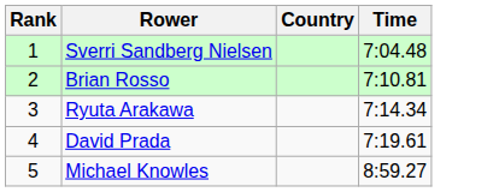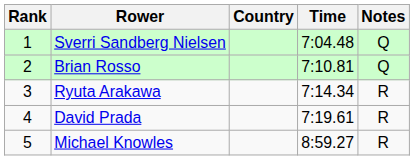 <table class="wikitable" style="text-align:center">
 <tr>
 <th>Rank</th>
 <th>Rower</th>
 <th>Country</th>
 <th>Time</th>
+<th>Notes</th>
 </tr>
 <tr bgcolor=ccffcc>
 <td>1</td>
 <td align="left"><a href='#'>Sverri Sandberg Nielsen</a></td>
 <td align="left"></td>
 <td>7:04.48</td>
+<td>Q</td>
 </tr>
 <tr bgcolor=ccffcc>
 <td>2</td>
 <td align="left"><a href='#'>Brian Rosso</a></td>
 <td align="left"></td>
 <td>7:10.81</td>
+<td>Q</td>
 </tr>
 <tr>
 <td>3</td>
 <td align="left"><a href='#'>Ryuta Arakawa</a></td>
 <td align="left"></td>
 <td>7:14.34</td>
+<td>R</td>
 </tr>
 <tr>
 <td>4</td>
 <td align="left"><a href='#'>David Prada</a></td>
 <td align="left"></td>
 <td>7:19.61</td>
+<td>R</td>
 </tr>
 <tr>
 <td>5</td>
 <td align="left"><a href='#'>Michael Knowles</a></td>
 <td align="left"></td>
 <td>8:59.27</td>
+<td>R</td>
 </tr>
 </table>
